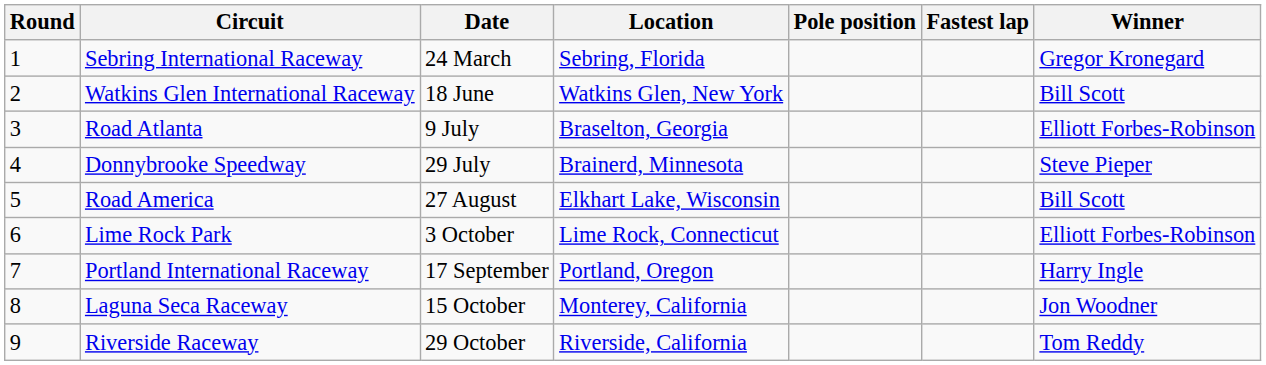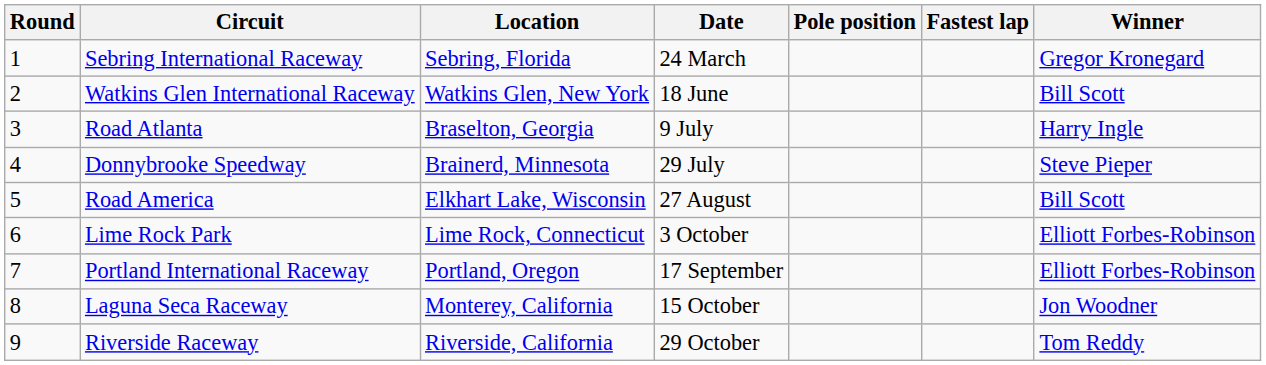 <table class="wikitable">
 <tr>
 <th>Round</th>
 <th>Circuit</th>
+<th>Location</th>
 <th>Date</th>
-<th>Location</th>
 <th>Pole position</th>
 <th>Fastest lap</th>
 <th>Winner</th>
 </tr>
 <tr>
 <td>1</td>
 <td><a href='#'>Sebring International Raceway</a></td>
+<td> <a href='#'>Sebring, Florida</a></td>
 <td>24 March</td>
-<td> <a href='#'>Sebring, Florida</a></td>
 <td></td>
 <td></td>
 <td> <a href='#'>Gregor Kronegard</a></td>
 </tr>
 <tr>
 <td>2</td>
 <td><a href='#'>Watkins Glen International Raceway</a></td>
+<td> <a href='#'>Watkins Glen, New York</a></td>
 <td>18 June</td>
-<td> <a href='#'>Watkins Glen, New York</a></td>
 <td></td>
 <td></td>
 <td> <a href='#'>Bill Scott</a></td>
 </tr>
 <tr>
 <td>3</td>
 <td><a href='#'>Road Atlanta</a></td>
+<td> <a href='#'>Braselton, Georgia</a></td>
 <td>9 July</td>
-<td> <a href='#'>Braselton, Georgia</a></td>
 <td></td>
 <td></td>
-<td> <a href='#'>Elliott Forbes-Robinson</a></td>
+<td> <a href='#'>Harry Ingle</a></td>
 </tr>
 <tr>
 <td>4</td>
 <td><a href='#'>Donnybrooke Speedway</a></td>
+<td> <a href='#'>Brainerd, Minnesota</a></td>
 <td>29 July</td>
-<td> <a href='#'>Brainerd, Minnesota</a></td>
 <td></td>
 <td></td>
 <td> <a href='#'>Steve Pieper</a></td>
 </tr>
 <tr>
 <td>5</td>
 <td><a href='#'>Road America</a></td>
+<td> <a href='#'>Elkhart Lake, Wisconsin</a></td>
 <td>27 August</td>
-<td> <a href='#'>Elkhart Lake, Wisconsin</a></td>
 <td></td>
 <td></td>
 <td> <a href='#'>Bill Scott</a></td>
 </tr>
 <tr>
 <td>6</td>
 <td><a href='#'>Lime Rock Park</a></td>
+<td> <a href='#'>Lime Rock, Connecticut</a></td>
 <td>3 October</td>
-<td> <a href='#'>Lime Rock, Connecticut</a></td>
 <td></td>
 <td></td>
 <td> <a href='#'>Elliott Forbes-Robinson</a></td>
 </tr>
 <tr>
 <td>7</td>
 <td><a href='#'>Portland International Raceway</a></td>
+<td> <a href='#'>Portland, Oregon</a></td>
 <td>17 September</td>
-<td> <a href='#'>Portland, Oregon</a></td>
 <td></td>
 <td></td>
-<td> <a href='#'>Harry Ingle</a></td>
+<td> <a href='#'>Elliott Forbes-Robinson</a></td>
 </tr>
 <tr>
 <td>8</td>
 <td><a href='#'>Laguna Seca Raceway</a></td>
+<td> <a href='#'>Monterey, California</a></td>
 <td>15 October</td>
-<td> <a href='#'>Monterey, California</a></td>
 <td></td>
 <td></td>
 <td> <a href='#'>Jon Woodner</a></td>
 </tr>
 <tr>
 <td>9</td>
 <td><a href='#'>Riverside Raceway</a></td>
+<td> <a href='#'>Riverside, California</a></td>
 <td>29 October</td>
-<td> <a href='#'>Riverside, California</a></td>
 <td></td>
 <td></td>
 <td> <a href='#'>Tom Reddy</a></td>
 </tr>
 </table>
